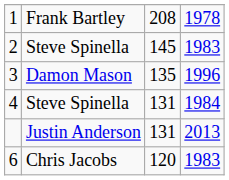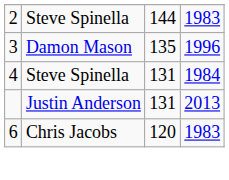 <table class="wikitable">
 <tr>
 </tr>
 <tr>
-<td>1</td>
-<td>Frank Bartley</td>
-<td>208</td>
-<td><a href='#'>1978</a></td>
-</tr>
-<tr>
 <td>2</td>
 <td>Steve Spinella</td>
-<td>145</td>
+<td>144</td>
 <td><a href='#'>1983</a></td>
 </tr>
 <tr>
 <td>3</td>
 <td><a href='#'>Damon Mason</a></td>
 <td>135</td>
 <td><a href='#'>1996</a></td>
 </tr>
 <tr>
 <td>4</td>
 <td>Steve Spinella</td>
 <td>131</td>
 <td><a href='#'>1984</a></td>
 </tr>
 <tr>
 <td></td>
 <td><a href='#'>Justin Anderson</a></td>
 <td>131</td>
 <td><a href='#'>2013</a></td>
 </tr>
 <tr>
 <td>6</td>
 <td>Chris Jacobs</td>
 <td>120</td>
 <td><a href='#'>1983</a></td>
 </tr>
 </table>
